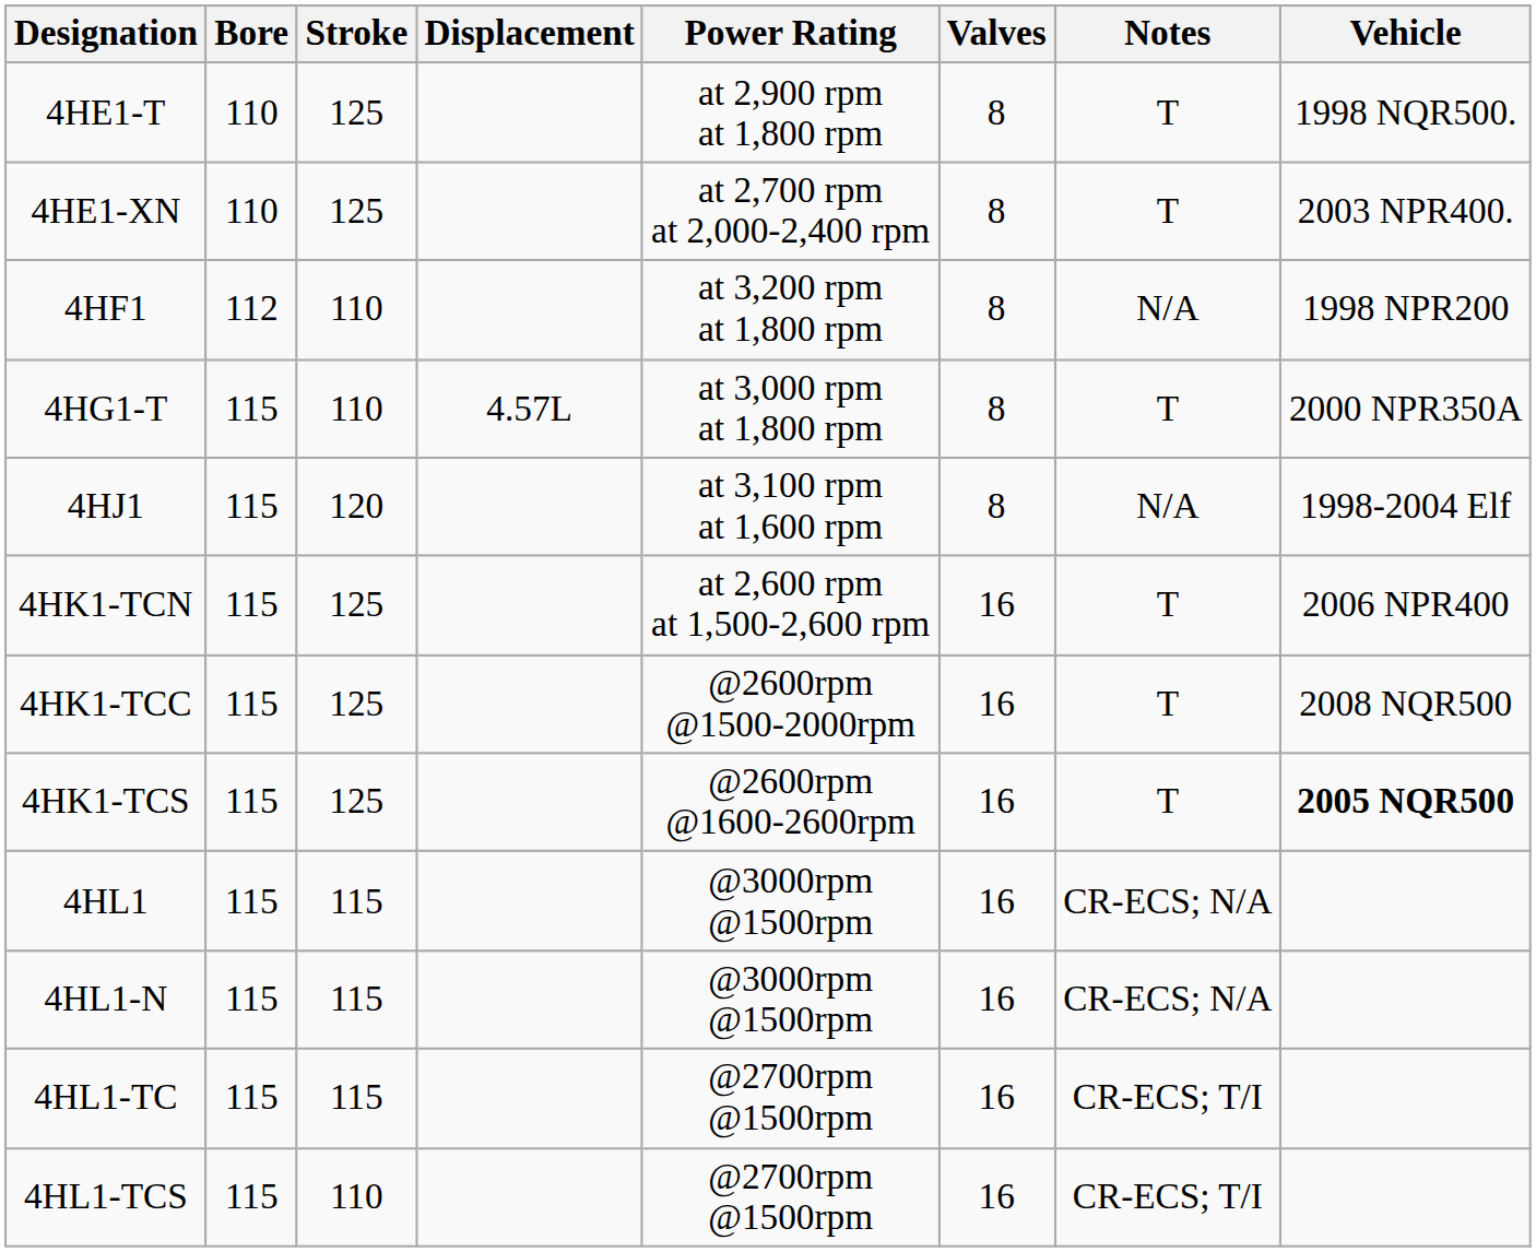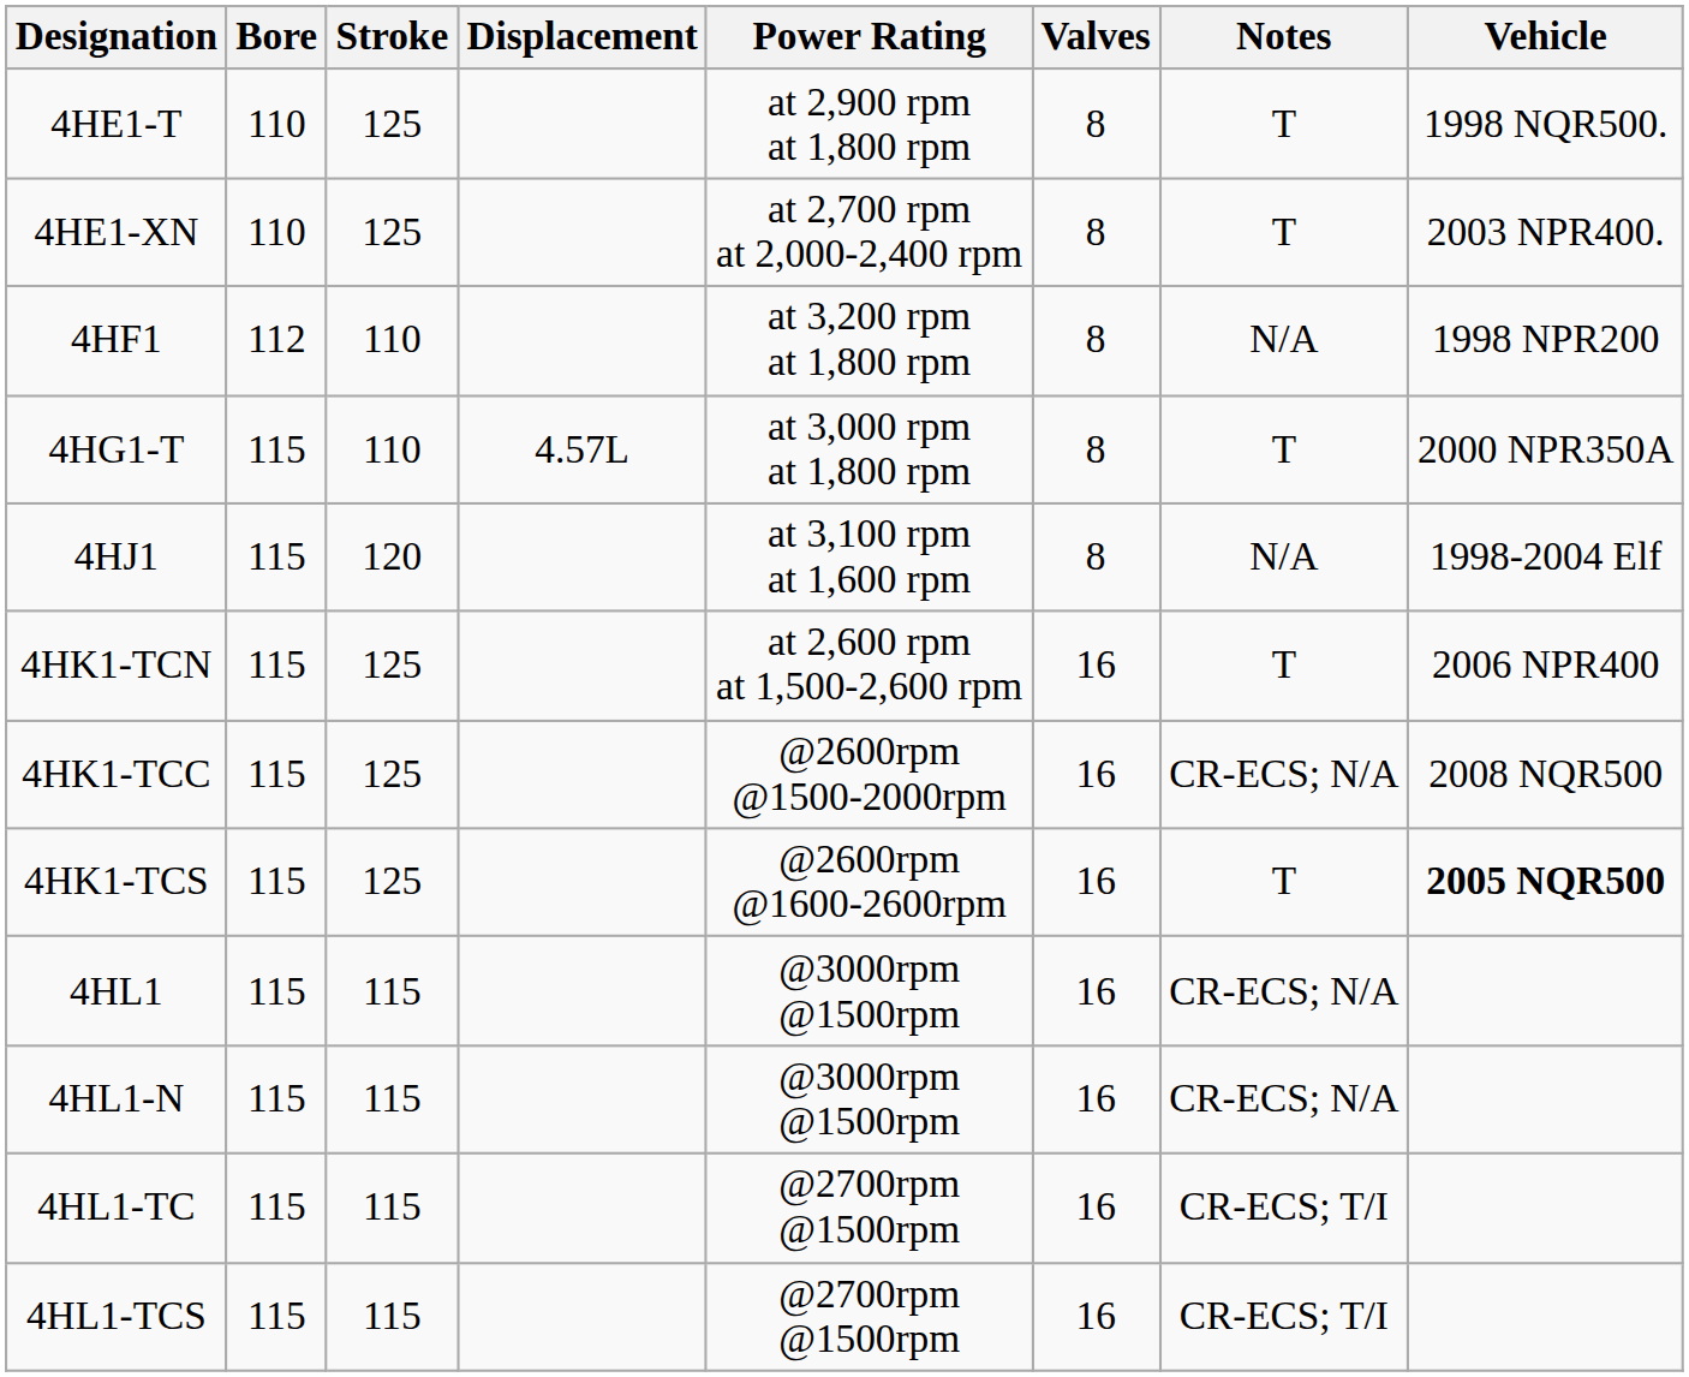 <table class="wikitable" style="text-align: center;">
 <tr>
 <th>Designation</th>
 <th>Bore</th>
 <th>Stroke</th>
 <th>Displacement</th>
 <th>Power Rating</th>
 <th>Valves</th>
 <th>Notes</th>
 <th>Vehicle</th>
 </tr>
 <tr>
 <td>4HE1-T</td>
 <td>110</td>
 <td>125</td>
 <td></td>
 <td> at 2,900 rpm <br>  at 1,800 rpm</td>
 <td>8</td>
 <td>T</td>
 <td>1998 NQR500.</td>
 </tr>
 <tr>
 <td>4HE1-XN</td>
 <td>110</td>
 <td>125</td>
 <td></td>
 <td> at 2,700 rpm <br>  at 2,000-2,400 rpm</td>
 <td>8</td>
 <td>T</td>
 <td>2003 NPR400.</td>
 </tr>
 <tr>
 <td>4HF1</td>
 <td>112</td>
 <td>110</td>
 <td></td>
 <td> at 3,200 rpm <br>  at 1,800 rpm</td>
 <td>8</td>
 <td>N/A</td>
 <td>1998 NPR200</td>
 </tr>
 <tr>
 <td>4HG1-T</td>
 <td>115</td>
 <td>110</td>
 <td>4.57L</td>
 <td> at 3,000 rpm <br>  at 1,800 rpm</td>
 <td>8</td>
 <td>T</td>
 <td>2000 NPR350A</td>
 </tr>
 <tr>
 <td>4HJ1</td>
 <td>115</td>
 <td>120</td>
 <td></td>
 <td> at 3,100 rpm <br>  at 1,600 rpm</td>
 <td>8</td>
 <td>N/A</td>
 <td>1998-2004 Elf</td>
 </tr>
 <tr>
 <td>4HK1-TCN</td>
 <td>115</td>
 <td>125</td>
 <td></td>
 <td> at 2,600 rpm <br>  at 1,500-2,600 rpm</td>
 <td>16</td>
 <td>T</td>
 <td>2006 NPR400</td>
 </tr>
 <tr>
 <td>4HK1-TCC</td>
 <td>115</td>
 <td>125</td>
 <td></td>
 <td> @2600rpm <br>  @1500-2000rpm</td>
 <td>16</td>
-<td>T</td>
+<td>CR-ECS; N/A</td>
 <td>2008 NQR500</td>
 </tr>
 <tr>
 <td>4HK1-TCS</td>
 <td>115</td>
 <td>125</td>
 <td></td>
 <td> @2600rpm <br>  @1600-2600rpm</td>
 <td>16</td>
 <td>T</td>
 <td><strong>2005 NQR500</strong></td>
 </tr>
 <tr>
 <td>4HL1</td>
 <td>115</td>
 <td>115</td>
 <td></td>
 <td> @3000rpm <br>  @1500rpm</td>
 <td>16</td>
 <td>CR-ECS; N/A</td>
 <td></td>
 </tr>
 <tr>
 <td>4HL1-N</td>
 <td>115</td>
 <td>115</td>
 <td></td>
 <td> @3000rpm <br>  @1500rpm</td>
 <td>16</td>
 <td>CR-ECS; N/A</td>
 <td></td>
 </tr>
 <tr>
 <td>4HL1-TC</td>
 <td>115</td>
 <td>115</td>
 <td></td>
 <td> @2700rpm <br>  @1500rpm</td>
 <td>16</td>
 <td>CR-ECS; T/I</td>
 <td></td>
 </tr>
 <tr>
 <td>4HL1-TCS</td>
 <td>115</td>
-<td>110</td>
+<td>115</td>
 <td></td>
 <td> @2700rpm <br>  @1500rpm</td>
 <td>16</td>
 <td>CR-ECS; T/I</td>
 <td></td>
 </tr>
 </table>
